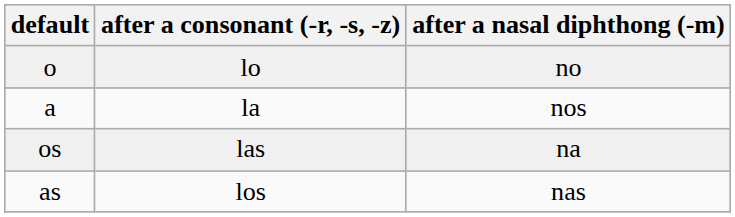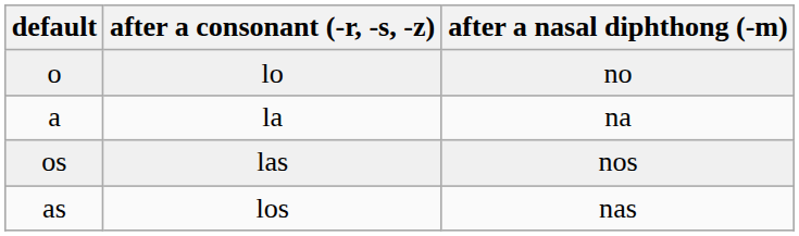 <table class="wikitable" style="text-align: center">
 <tr>
 <th>default</th>
 <th>after a consonant (-r, -s, -z)</th>
 <th>after a nasal diphthong (-m)</th>
 </tr>
 <tr style="background-color: #f0f0f0;">
 <td>o</td>
 <td>lo</td>
 <td>no</td>
 </tr>
 <tr style="background-color: #fafafa;">
 <td>a</td>
 <td>la</td>
-<td>nos</td>
+<td>na</td>
 </tr>
 <tr style="background-color: #f0f0f0;">
 <td>os</td>
 <td>las</td>
-<td>na</td>
+<td>nos</td>
 </tr>
 <tr style="background-color: #fafafa;">
 <td>as</td>
 <td>los</td>
 <td>nas</td>
 </tr>
 </table>
